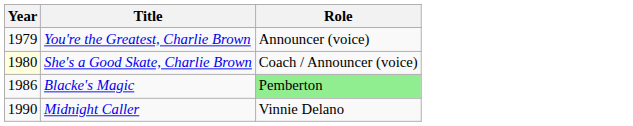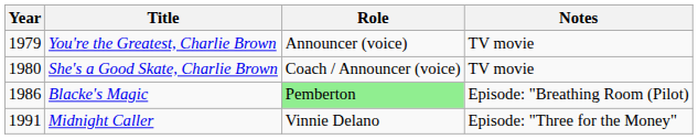 <table class="wikitable sortable">
 <tr>
 <th>Year</th>
 <th>Title</th>
 <th>Role</th>
+<th>Notes</th>
 </tr>
 <tr>
 <td>1979</td>
 <td><em><a href='#'>You're the Greatest, Charlie Brown</a></em></td>
 <td>Announcer (voice)</td>
+<td>TV movie</td>
 </tr>
 <tr>
-<td style="background: lightyellow;">1980</td>
+<td>1980</td>
 <td><em><a href='#'>She's a Good Skate, Charlie Brown</a></em></td>
 <td>Coach / Announcer (voice)</td>
+<td>TV movie</td>
 </tr>
 <tr>
 <td>1986</td>
 <td><em><a href='#'>Blacke's Magic</a></em></td>
 <td style="background: lightgreen;">Pemberton</td>
+<td>Episode: "Breathing Room (Pilot)</td>
 </tr>
 <tr>
-<td>1990</td>
+<td>1991</td>
 <td><em><a href='#'>Midnight Caller</a></em></td>
 <td>Vinnie Delano</td>
+<td>Episode: "Three for the Money"</td>
 </tr>
 </table>
